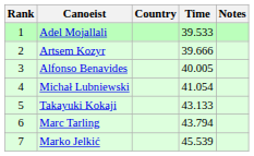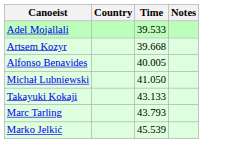 <table class="wikitable" style="text-align:center">
 <tr>
-<th>Rank</th>
 <th>Canoeist</th>
 <th>Country</th>
 <th>Time</th>
 <th>Notes</th>
 </tr>
 <tr bgcolor=bbffbb>
-<td>1</td>
 <td align="left"><a href='#'>Adel Mojallali</a></td>
 <td align="left"></td>
 <td>39.533</td>
 <td></td>
 </tr>
 <tr bgcolor=ddffdd>
-<td>2</td>
 <td align="left"><a href='#'>Artsem Kozyr</a></td>
 <td align="left"></td>
-<td>39.666</td>
+<td>39.668</td>
 <td></td>
 </tr>
 <tr bgcolor=ddffdd>
-<td>3</td>
 <td align="left"><a href='#'>Alfonso Benavides</a></td>
 <td align="left"></td>
 <td>40.005</td>
 <td></td>
 </tr>
 <tr bgcolor=ddffdd>
-<td>4</td>
 <td align="left"><a href='#'>Michał Lubniewski</a></td>
 <td align="left"></td>
-<td>41.054</td>
+<td>41.050</td>
 <td></td>
 </tr>
 <tr bgcolor=ddffdd>
-<td>5</td>
 <td align="left"><a href='#'>Takayuki Kokaji</a></td>
 <td align="left"></td>
 <td>43.133</td>
 <td></td>
 </tr>
 <tr bgcolor=ddffdd>
-<td>6</td>
 <td align="left"><a href='#'>Marc Tarling</a></td>
 <td align="left"></td>
-<td>43.794</td>
+<td>43.793</td>
 <td></td>
 </tr>
 <tr bgcolor=ddffdd>
-<td>7</td>
 <td align="left"><a href='#'>Marko Jelkić</a></td>
 <td align="left"></td>
 <td>45.539</td>
 <td></td>
 </tr>
 </table>
